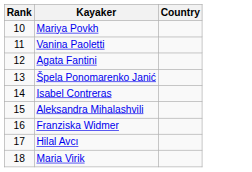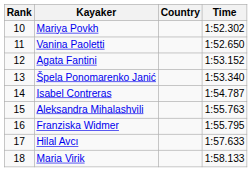 <table class="wikitable" style="text-align:center">
 <tr>
 <th>Rank</th>
 <th>Kayaker</th>
 <th>Country</th>
+<th>Time</th>
 </tr>
 <tr>
 <td>10</td>
 <td align=left><a href='#'>Mariya Povkh</a></td>
 <td align=left></td>
+<td>1:52.302</td>
 </tr>
 <tr>
 <td>11</td>
 <td align=left><a href='#'>Vanina Paoletti</a></td>
 <td align=left></td>
+<td>1:52.650</td>
 </tr>
 <tr>
 <td>12</td>
 <td align=left><a href='#'>Agata Fantini</a></td>
 <td align=left></td>
+<td>1:53.152</td>
 </tr>
 <tr>
 <td>13</td>
 <td align=left><a href='#'>Špela Ponomarenko Janić</a></td>
 <td align=left></td>
+<td>1:53.340</td>
 </tr>
 <tr>
 <td>14</td>
 <td align=left><a href='#'>Isabel Contreras</a></td>
 <td align=left></td>
+<td>1:54.787</td>
 </tr>
 <tr>
 <td>15</td>
 <td align=left><a href='#'>Aleksandra Mihalashvili</a></td>
 <td align=left></td>
+<td>1:55.763</td>
 </tr>
 <tr>
 <td>16</td>
 <td align=left><a href='#'>Franziska Widmer</a></td>
 <td align=left></td>
+<td>1:55.795</td>
 </tr>
 <tr>
 <td>17</td>
 <td align=left><a href='#'>Hilal Avcı</a></td>
 <td align=left></td>
+<td>1:57.633</td>
 </tr>
 <tr>
 <td>18</td>
 <td align=left><a href='#'>Maria Virik</a></td>
 <td align=left></td>
+<td>1:58.133</td>
 </tr>
 </table>
